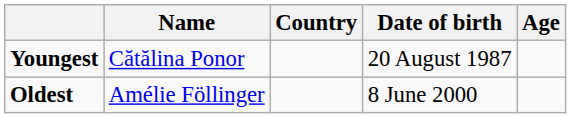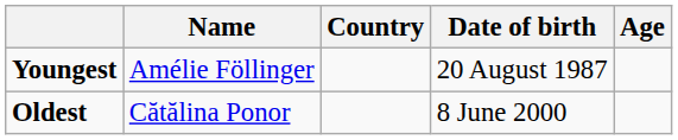 <table class="wikitable">
 <tr>
 <th></th>
 <th><strong>Name</strong></th>
 <th><strong>Country</strong></th>
 <th><strong>Date of birth</strong></th>
 <th><strong>Age</strong></th>
 </tr>
 <tr>
 <td><strong>Youngest</strong></td>
-<td><a href='#'>Cătălina Ponor</a></td>
+<td><a href='#'>Amélie Föllinger</a></td>
 <td></td>
 <td>20 August 1987</td>
 <td></td>
 </tr>
 <tr>
 <td><strong>Oldest</strong></td>
-<td><a href='#'>Amélie Föllinger</a></td>
+<td><a href='#'>Cătălina Ponor</a></td>
 <td></td>
 <td>8 June 2000</td>
 <td></td>
 </tr>
 </table>
